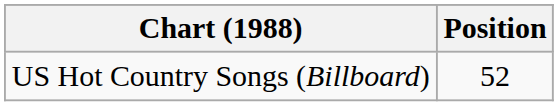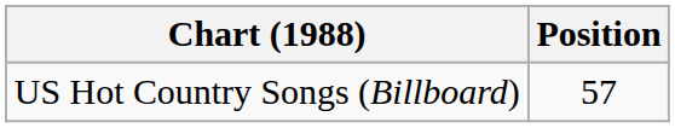 <table class="wikitable">
 <tr>
 <th>Chart (1988)</th>
 <th>Position</th>
 </tr>
 <tr>
 <td>US Hot Country Songs (<em>Billboard</em>)</td>
-<td align="center">52</td>
+<td align="center">57</td>
 </tr>
 </table>
